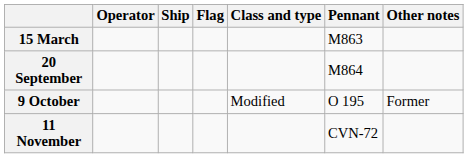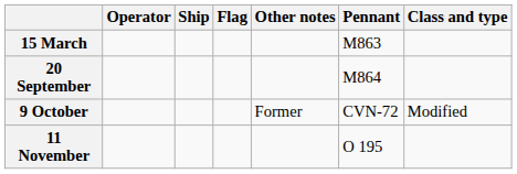 <table class="wikitable">
 <tr>
 <th width="90"></th>
 <th>Operator</th>
 <th>Ship</th>
 <th>Flag</th>
+<th>Other notes</th>
+<th>Pennant</th>
 <th>Class and type</th>
-<th>Pennant</th>
-<th>Other notes</th>
 </tr>
 <tr ---->
 <th>15 March</th>
 <td></td>
 <td><strong></strong></td>
 <td></td>
 <td></td>
 <td>M863</td>
 <td></td>
 </tr>
 <tr ---->
 <th>20 September</th>
 <td></td>
 <td><strong></strong></td>
 <td></td>
 <td></td>
 <td>M864</td>
 <td></td>
 </tr>
 <tr ---->
 <th>9 October</th>
 <td></td>
 <td><strong></strong></td>
 <td></td>
+<td>Former </td>
+<td>CVN-72</td>
 <td>Modified </td>
-<td>O 195</td>
-<td>Former </td>
 </tr>
 <tr ---->
 <th>11 November</th>
 <td></td>
 <td><strong></strong></td>
 <td></td>
 <td></td>
-<td>CVN-72</td>
+<td>O 195</td>
 <td></td>
 </tr>
 </table>
